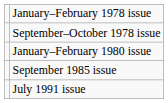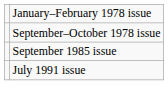 <table class="wikitable">
 <tr>
 <td></td>
 <td>January–February 1978 issue</td>
 </tr>
 <tr>
 <td></td>
 <td>September–October 1978 issue</td>
 </tr>
 <tr>
 <td></td>
-<td>January–February 1980 issue</td>
-</tr>
-<tr>
-<td></td>
 <td>September 1985 issue</td>
 </tr>
 <tr>
 <td></td>
 <td>July 1991 issue</td>
 </tr>
 </table>
